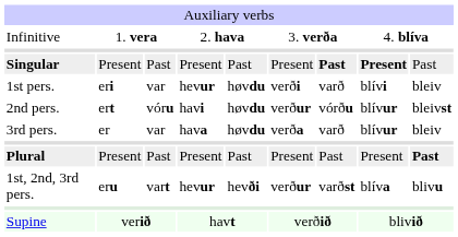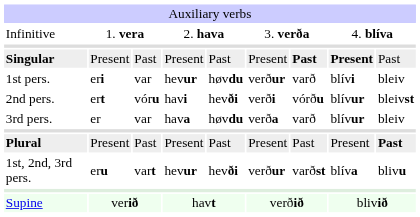 <table id="toc" style="margin-left: 15px;" width="500" cellpadding="2">
 <tr style="background:#ccccff">
 <td colspan="9" align="center" bgcolor="#ccccff">Auxiliary verbs</td>
 </tr>
 <tr>
 <td>Infinitive</td>
 <td colspan="2" align="center">1. <strong>vera</strong></td>
 <td colspan="2" align="center">2. <strong>hava</strong></td>
 <td colspan="2" align="center">3. <strong>verða</strong></td>
 <td colspan="2" align="center">4. <strong>blíva</strong></td>
 </tr>
 <tr>
 <td colspan="9" bgcolor="#dddddd"></td>
 </tr>
 <tr>
 <td bgcolor="#eeeeee"><strong>Singular</strong></td>
 <td bgcolor="#eeeeee">Present</td>
 <td bgcolor="#eeeeee">Past</td>
 <td bgcolor="#eeeeee">Present</td>
 <td bgcolor="#eeeeee">Past</td>
 <td bgcolor="#eeeeee">Present</td>
 <td bgcolor="#eeeeee"><strong>Past</strong></td>
 <td bgcolor="#eeeeee"><strong>Present</strong></td>
 <td bgcolor="#eeeeee">Past</td>
 </tr>
 <tr>
 <td>1st pers.</td>
 <td bgcolor="#ffffff">er<strong>i</strong></td>
 <td bgcolor="#ffffff">var</td>
 <td bgcolor="#ffffff">hev<strong>ur</strong></td>
 <td bgcolor="#ffffff">høv<strong>du</strong></td>
-<td bgcolor="#ffffff">verð<strong>i</strong></td>
+<td bgcolor="#ffffff">verð<strong>ur</strong></td>
 <td bgcolor="#ffffff">varð</td>
 <td bgcolor="#ffffff">blív<strong>i</strong></td>
 <td bgcolor="#ffffff">bleiv</td>
 </tr>
 <tr>
 <td>2nd pers.</td>
 <td bgcolor="#ffffff">er<strong>t</strong></td>
 <td bgcolor="#ffffff">vór<strong>u</strong></td>
 <td bgcolor="#ffffff">hav<strong>i</strong></td>
-<td bgcolor="#ffffff">høv<strong>du</strong></td>
-<td bgcolor="#ffffff">verð<strong>ur</strong></td>
+<td bgcolor="#ffffff">hev<strong>ði</strong></td>
+<td bgcolor="#ffffff">verð<strong>i</strong></td>
 <td bgcolor="#ffffff">vórð<strong>u</strong></td>
 <td bgcolor="#ffffff">blív<strong>ur</strong></td>
 <td bgcolor="#ffffff">bleiv<strong>st</strong></td>
 </tr>
 <tr>
 <td>3rd pers.</td>
 <td bgcolor="#ffffff">er</td>
 <td bgcolor="#ffffff">var</td>
 <td bgcolor="#ffffff">hav<strong>a</strong></td>
 <td bgcolor="#ffffff">høv<strong>du</strong></td>
 <td bgcolor="#ffffff">verð<strong>a</strong></td>
 <td bgcolor="#ffffff">varð</td>
 <td bgcolor="#ffffff">blív<strong>ur</strong></td>
 <td bgcolor="#ffffff">bleiv</td>
 </tr>
 <tr>
 <td colspan="9" bgcolor="#dddddd"></td>
 </tr>
 <tr>
 <td bgcolor="#eeeeee"><strong>Plural</strong></td>
 <td bgcolor="#eeeeee">Present</td>
 <td bgcolor="#eeeeee">Past</td>
 <td bgcolor="#eeeeee">Present</td>
 <td bgcolor="#eeeeee">Past</td>
 <td bgcolor="#eeeeee">Present</td>
 <td bgcolor="#eeeeee">Past</td>
 <td bgcolor="#eeeeee">Present</td>
 <td bgcolor="#eeeeee"><strong>Past</strong></td>
 </tr>
 <tr>
 <td>1st, 2nd, 3rd pers.</td>
 <td bgcolor="#ffffff">er<strong>u</strong></td>
 <td bgcolor="#ffffff">var<strong>t</strong></td>
 <td bgcolor="#ffffff">hev<strong>ur</strong></td>
 <td bgcolor="#ffffff">hev<strong>ði</strong></td>
 <td bgcolor="#ffffff">verð<strong>ur</strong></td>
 <td bgcolor="#ffffff">varð<strong>st</strong></td>
 <td bgcolor="#ffffff">blív<strong>a</strong></td>
 <td bgcolor="#ffffff">bliv<strong>u</strong></td>
 </tr>
 <tr>
 <td colspan="9" bgcolor="#deeede"></td>
 </tr>
 <tr style="background:#efffef">
 <td><a href='#'>Supine</a></td>
 <td colspan="2" align="center">ver<strong>ið</strong></td>
 <td colspan="2" align="center">hav<strong>t</strong></td>
 <td colspan="2" align="center">verð<strong>ið</strong></td>
 <td colspan="2" align="center">bliv<strong>ið</strong></td>
 </tr>
 </table>
